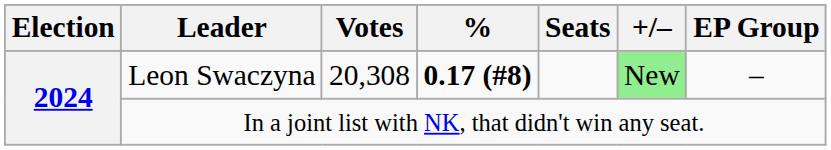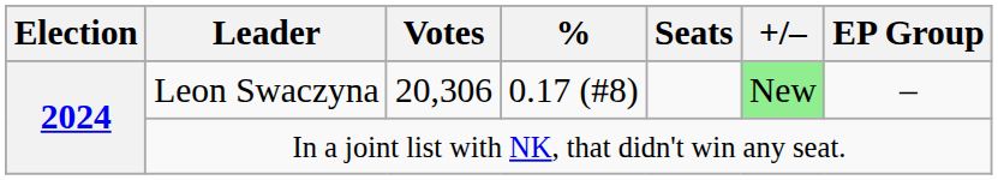 <table class=wikitable style="text-align:center;">
 <tr>
 <th>Election</th>
 <th>Leader</th>
 <th>Votes</th>
 <th>%</th>
 <th>Seats</th>
 <th>+/–</th>
 <th>EP Group</th>
 </tr>
 <tr>
 <th rowspan="2"><a href='#'>2024</a></th>
 <td>Leon Swaczyna</td>
-<td>20,308</td>
-<td><strong>0.17 (#8)</strong></td>
+<td>20,306</td>
+<td>0.17 (#8)</td>
 <td></td>
 <td style="background: lightgreen;">New</td>
 <td>–</td>
 </tr>
 <tr>
 <td colspan="6"><small>In a joint list with <a href='#'>NK</a>, that didn't win any seat.</small></td>
 </tr>
 </table>
